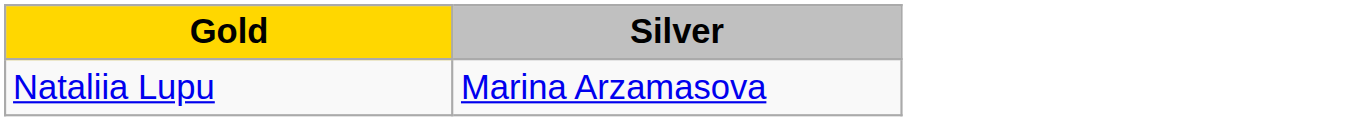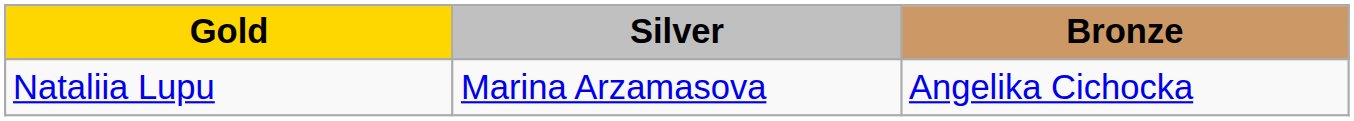 <table class="wikitable" style="text-align:left">
 <tr align="center">
 <td width=200 bgcolor=gold><strong>Gold</strong></td>
 <td width=200 bgcolor=silver><strong>Silver</strong></td>
+<td width=200 bgcolor=CC9966><strong>Bronze</strong></td>
 </tr>
 <tr>
 <td><a href='#'>Nataliia Lupu</a><br><em></em></td>
 <td><a href='#'>Marina Arzamasova</a><br><em></em></td>
+<td><a href='#'>Angelika Cichocka</a><br><em></em></td>
 </tr>
 </table>
